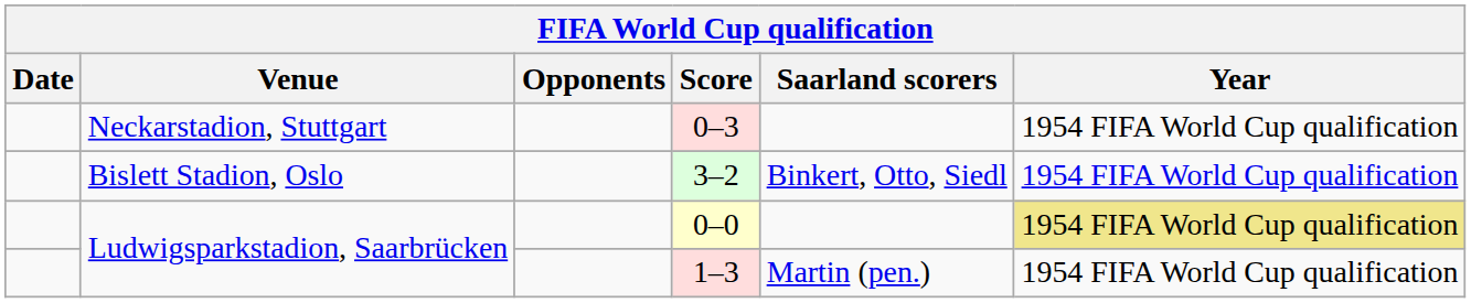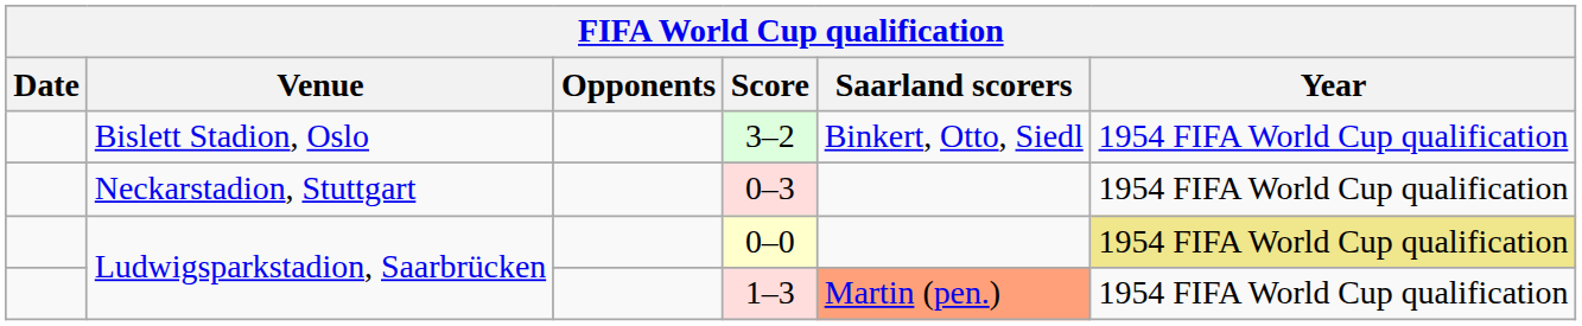 <table class="wikitable sortable">
 <tr>
 <th colspan=6><a href='#'>FIFA World Cup qualification</a></th>
 </tr>
 <tr>
 <th>Date</th>
 <th>Venue</th>
 <th>Opponents</th>
 <th>Score</th>
 <th>Saarland scorers</th>
 <th>Year</th>
 </tr>
 <tr>
 <td></td>
+<td><a href='#'>Bislett Stadion</a>, <a href='#'>Oslo</a></td>
+<td></td>
+<td align=center bgcolor=#ddffdd>3–2</td>
+<td><a href='#'>Binkert</a>, <a href='#'>Otto</a>, <a href='#'>Siedl</a></td>
+<td><a href='#'>1954 FIFA World Cup qualification</a></td>
+</tr>
+<tr>
+<td></td>
 <td><a href='#'>Neckarstadion</a>, <a href='#'>Stuttgart</a></td>
 <td></td>
 <td align=center bgcolor=#ffdddd>0–3</td>
 <td></td>
 <td>1954 FIFA World Cup qualification</td>
-</tr>
-<tr>
-<td></td>
-<td><a href='#'>Bislett Stadion</a>, <a href='#'>Oslo</a></td>
-<td></td>
-<td align=center bgcolor=#ddffdd>3–2</td>
-<td><a href='#'>Binkert</a>, <a href='#'>Otto</a>, <a href='#'>Siedl</a></td>
-<td><a href='#'>1954 FIFA World Cup qualification</a></td>
 </tr>
 <tr>
 <td></td>
 <td rowspan=2><a href='#'>Ludwigsparkstadion</a>, <a href='#'>Saarbrücken</a></td>
 <td></td>
 <td align=center bgcolor=#ffffcc>0–0</td>
 <td></td>
 <td style="background: khaki;">1954 FIFA World Cup qualification</td>
 </tr>
 <tr>
 <td></td>
 <td></td>
 <td align=center bgcolor=#ffdddd>1–3</td>
-<td><a href='#'>Martin</a> (<a href='#'>pen.</a>)</td>
+<td style="background: lightsalmon;"><a href='#'>Martin</a> (<a href='#'>pen.</a>)</td>
 <td>1954 FIFA World Cup qualification</td>
 </tr>
 </table>
